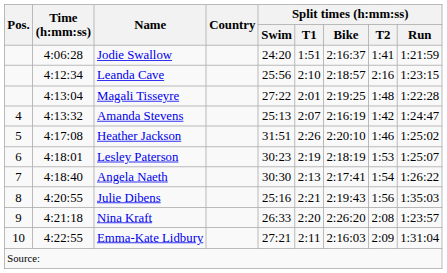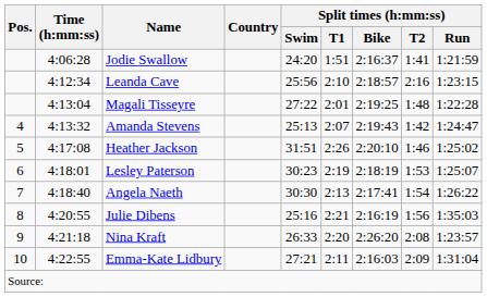 <table class="wikitable" style="text-align:center">
 <tr>
 <th rowspan="2">Pos.</th>
 <th rowspan="2">Time<br>(h:mm:ss)</th>
 <th rowspan="2">Name</th>
 <th rowspan="2">Country</th>
 <th colspan="5">Split times (h:mm:ss)</th>
 </tr>
 <tr>
 <th>Swim</th>
 <th>T1</th>
 <th>Bike</th>
 <th>T2</th>
 <th>Run</th>
 </tr>
 <tr>
 <td></td>
 <td>4:06:28</td>
 <td align="left"><a href='#'>Jodie Swallow</a></td>
 <td align="left"></td>
 <td>24:20</td>
 <td>1:51</td>
 <td>2:16:37</td>
 <td>1:41</td>
 <td>1:21:59</td>
 </tr>
 <tr>
 <td></td>
 <td>4:12:34</td>
 <td align="left"><a href='#'>Leanda Cave</a></td>
 <td align="left"></td>
 <td>25:56</td>
 <td>2:10</td>
 <td>2:18:57</td>
 <td>2:16</td>
 <td>1:23:15</td>
 </tr>
 <tr>
 <td></td>
 <td>4:13:04</td>
 <td align="left"><a href='#'>Magali Tisseyre</a></td>
 <td align="left"></td>
 <td>27:22</td>
 <td>2:01</td>
 <td>2:19:25</td>
 <td>1:48</td>
 <td>1:22:28</td>
 </tr>
 <tr>
 <td>4</td>
 <td>4:13:32</td>
 <td align="left"><a href='#'>Amanda Stevens</a></td>
 <td align="left"></td>
 <td>25:13</td>
 <td>2:07</td>
-<td>2:16:19</td>
+<td>2:19:43</td>
 <td>1:42</td>
 <td>1:24:47</td>
 </tr>
 <tr>
 <td>5</td>
 <td>4:17:08</td>
 <td align="left"><a href='#'>Heather Jackson</a></td>
 <td align="left"></td>
 <td>31:51</td>
 <td>2:26</td>
 <td>2:20:10</td>
 <td>1:46</td>
 <td>1:25:02</td>
 </tr>
 <tr>
 <td>6</td>
 <td>4:18:01</td>
 <td align="left"><a href='#'>Lesley Paterson</a></td>
 <td align="left"></td>
 <td>30:23</td>
 <td>2:19</td>
 <td>2:18:19</td>
 <td>1:53</td>
 <td>1:25:07</td>
 </tr>
 <tr>
 <td>7</td>
 <td>4:18:40</td>
 <td align="left"><a href='#'>Angela Naeth</a></td>
 <td align="left"></td>
 <td>30:30</td>
 <td>2:13</td>
 <td>2:17:41</td>
 <td>1:54</td>
 <td>1:26:22</td>
 </tr>
 <tr>
 <td>8</td>
 <td>4:20:55</td>
 <td align="left"><a href='#'>Julie Dibens</a></td>
 <td align="left"></td>
 <td>25:16</td>
 <td>2:21</td>
-<td>2:19:43</td>
+<td>2:16:19</td>
 <td>1:56</td>
 <td>1:35:03</td>
 </tr>
 <tr>
 <td>9</td>
 <td>4:21:18</td>
 <td align="left"><a href='#'>Nina Kraft</a></td>
 <td align="left"></td>
 <td>26:33</td>
 <td>2:20</td>
 <td>2:26:20</td>
 <td>2:08</td>
 <td>1:23:57</td>
 </tr>
 <tr>
 <td>10</td>
 <td>4:22:55</td>
 <td align="left"><a href='#'>Emma-Kate Lidbury</a></td>
 <td align="left"></td>
 <td>27:21</td>
 <td>2:11</td>
 <td>2:16:03</td>
 <td>2:09</td>
 <td>1:31:04</td>
 </tr>
 <tr>
 <td colspan="9" align="left"><small>Source:</small></td>
 </tr>
 </table>
